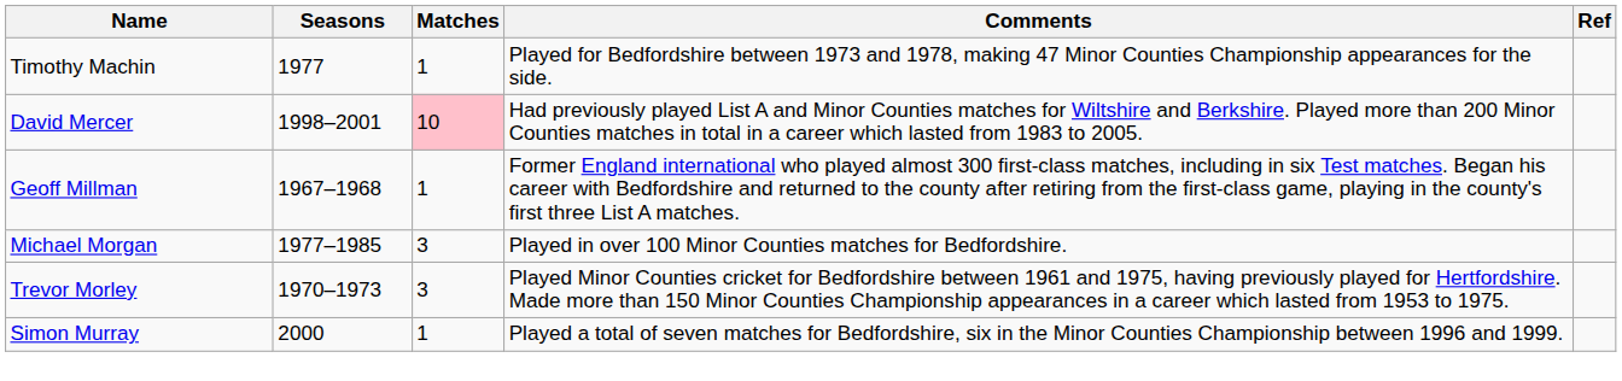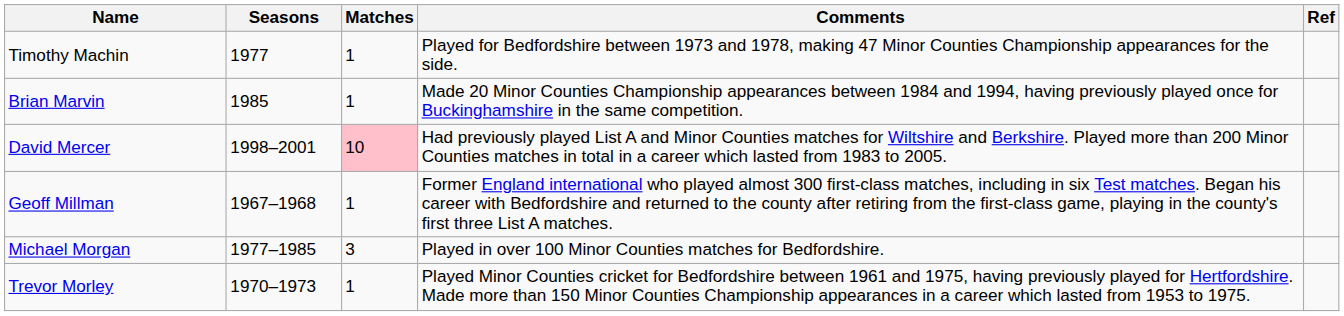 <table class="wikitable">
 <tr>
 <th style="width:200px">Name</th>
 <th style="width:100px">Seasons</th>
 <th>Matches</th>
 <th>Comments</th>
 <th>Ref</th>
 </tr>
 <tr>
 <td>Timothy Machin</td>
 <td>1977</td>
 <td>1</td>
 <td>Played for Bedfordshire between 1973 and 1978, making 47 Minor Counties Championship appearances for the side.</td>
+<td></td>
+</tr>
+<tr>
+<td><a href='#'>Brian Marvin</a></td>
+<td>1985</td>
+<td>1</td>
+<td>Made 20 Minor Counties Championship appearances between 1984 and 1994, having previously played once for <a href='#'>Buckinghamshire</a> in the same competition.</td>
 <td></td>
 </tr>
 <tr>
 <td><a href='#'>David Mercer</a></td>
 <td>1998–2001</td>
 <td style="background: pink;">10</td>
 <td>Had previously played List A and Minor Counties matches for <a href='#'>Wiltshire</a> and <a href='#'>Berkshire</a>. Played more than 200 Minor Counties matches in total in a career which lasted from 1983 to 2005.</td>
 <td></td>
 </tr>
 <tr>
 <td><a href='#'>Geoff Millman</a></td>
 <td>1967–1968</td>
 <td>1</td>
 <td>Former <a href='#'>England international</a> who played almost 300 first-class matches, including in six <a href='#'>Test matches</a>. Began his career with Bedfordshire and returned to the county after retiring from the first-class game, playing in the county's first three List A matches.</td>
 <td></td>
 </tr>
 <tr>
 <td><a href='#'>Michael Morgan</a></td>
 <td>1977–1985</td>
 <td>3</td>
 <td>Played in over 100 Minor Counties matches for Bedfordshire.</td>
 <td></td>
 </tr>
 <tr>
 <td><a href='#'>Trevor Morley</a></td>
 <td>1970–1973</td>
-<td>3</td>
+<td>1</td>
 <td>Played Minor Counties cricket for Bedfordshire between 1961 and 1975, having previously played for <a href='#'>Hertfordshire</a>. Made more than 150 Minor Counties Championship appearances in a career which lasted from 1953 to 1975.</td>
 <td></td>
 </tr>
-<tr>
-<td><a href='#'>Simon Murray</a></td>
-<td>2000</td>
-<td>1</td>
-<td>Played a total of seven matches for Bedfordshire, six in the Minor Counties Championship between 1996 and 1999.</td>
-<td></td>
-</tr>
 </table>
